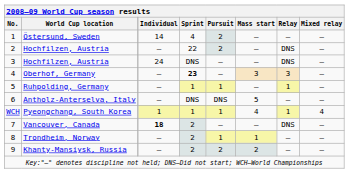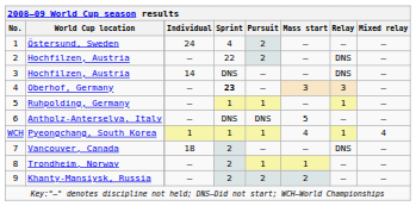 <table class="wikitable collapsible collapsed" style="font-size:90%; text-align:center; float:left; margin:1em 1em 1em 0;">
 <tr>
 <th colspan="9" style="white-space:nowrap; text-align:left;"><a href='#'>2008–09 World Cup season</a> results  </th>
 </tr>
 <tr>
 <th><small>No.</small></th>
 <th><small>World Cup location</small></th>
 <td rowspan="11" style="border-bottom-width:2x; padding:0;"></td>
 <th><small>Individual</small></th>
 <th><small>Sprint</small></th>
 <th><small>Pursuit</small></th>
 <th><small>Mass start</small></th>
 <th><small>Relay</small></th>
 <th><small>Mixed relay</small></th>
 </tr>
 <tr>
 <td>1</td>
 <td style="text-align:left;"><a href='#'>Östersund, Sweden</a></td>
-<td>14</td>
+<td>24</td>
 <td>4</td>
 <td style="background:#dce5e5;">2</td>
 <td>—</td>
 <td>—</td>
 <td>—</td>
 </tr>
 <tr>
 <td>2</td>
 <td style="text-align:left;"><a href='#'>Hochfilzen, Austria</a></td>
 <td>—</td>
 <td>22</td>
 <td style="background:#dce5e5;">2</td>
 <td>—</td>
 <td>DNS</td>
 <td>—</td>
 </tr>
 <tr>
 <td>3</td>
 <td style="text-align:left;"><a href='#'>Hochfilzen, Austria</a></td>
-<td>24</td>
+<td>14</td>
 <td>DNS</td>
 <td>—</td>
 <td>—</td>
 <td>DNS</td>
 <td>—</td>
 </tr>
 <tr>
 <td>4</td>
 <td style="text-align:left;"><a href='#'>Oberhof, Germany</a></td>
 <td>—</td>
 <td><strong>23</strong></td>
 <td>—</td>
 <td style="background:#f8e6c4;">3</td>
 <td style="background:#f8e6c4;">3</td>
 <td>—</td>
 </tr>
 <tr>
 <td>5</td>
 <td style="text-align:left;"><a href='#'>Ruhpolding, Germany</a></td>
 <td>—</td>
 <td style="background:#f7f6a8;">1</td>
 <td style="background:#f7f6a8;">1</td>
 <td>—</td>
 <td style="background:#f7f6a8;">1</td>
 <td>—</td>
 </tr>
 <tr>
 <td>6</td>
 <td style="text-align:left;"><a href='#'>Antholz-Anterselva, Italy</a></td>
 <td>—</td>
 <td>DNS</td>
 <td>DNS</td>
 <td>5</td>
 <td>—</td>
 <td>—</td>
 </tr>
 <tr>
 <td><a href='#'>WCH</a></td>
 <td style="text-align:left;"><a href='#'>Pyeongchang, South Korea</a></td>
 <td style="background:#f7f6a8;">1</td>
 <td style="background:#f7f6a8;">1</td>
 <td style="background:#f7f6a8;">1</td>
 <td>4</td>
 <td style="background:#f7f6a8;">1</td>
 <td>4</td>
 </tr>
 <tr>
 <td>7</td>
 <td style="text-align:left;"><a href='#'>Vancouver, Canada</a></td>
-<td><strong>18</strong></td>
+<td>18</td>
 <td style="background:#dce5e5;">2</td>
 <td>—</td>
 <td>—</td>
 <td>DNS</td>
 <td>—</td>
 </tr>
 <tr>
 <td>8</td>
 <td style="text-align:left;"><a href='#'>Trondheim, Norway</a></td>
 <td>—</td>
 <td style="background:#dce5e5;">2</td>
 <td style="background:#f7f6a8;">1</td>
 <td style="background:#f7f6a8;">1</td>
 <td>—</td>
 <td>—</td>
 </tr>
 <tr>
 <td>9</td>
 <td style="text-align:left;"><a href='#'>Khanty-Mansiysk, Russia</a></td>
 <td>—</td>
 <td style="background:#dce5e5;">2</td>
 <td style="background:#dce5e5;">2</td>
 <td style="background:#dce5e5;">2</td>
 <td>—</td>
 <td>—</td>
 </tr>
 <tr>
 <td style="text-align:center;" colspan="9"><small><em>Key:"—" denotes discipline not held; DNS—Did not start; WCH—World Championships</em></small></td>
 </tr>
 </table>
